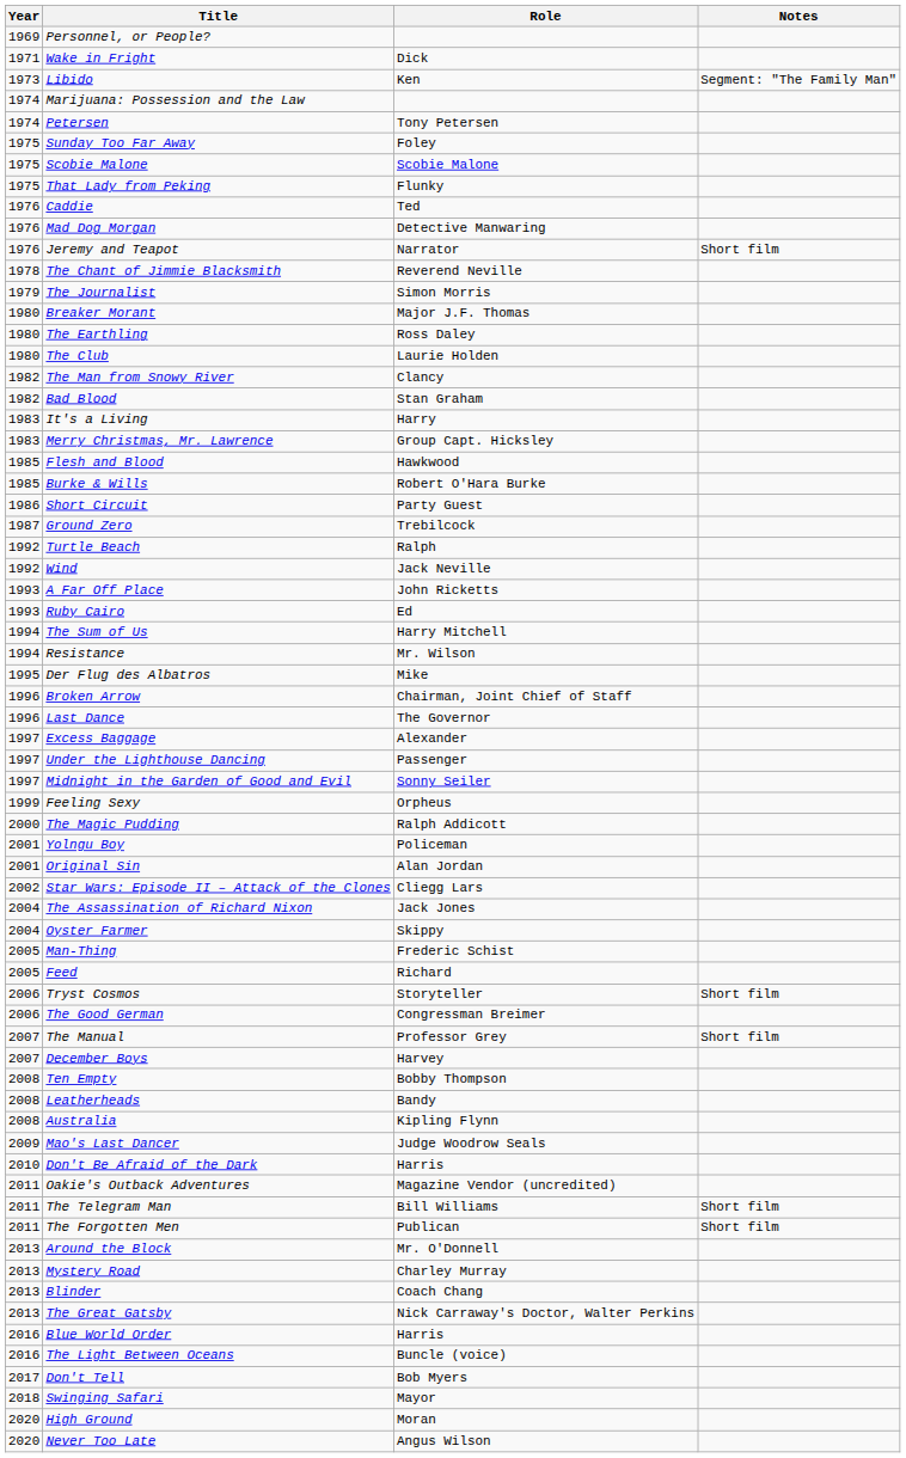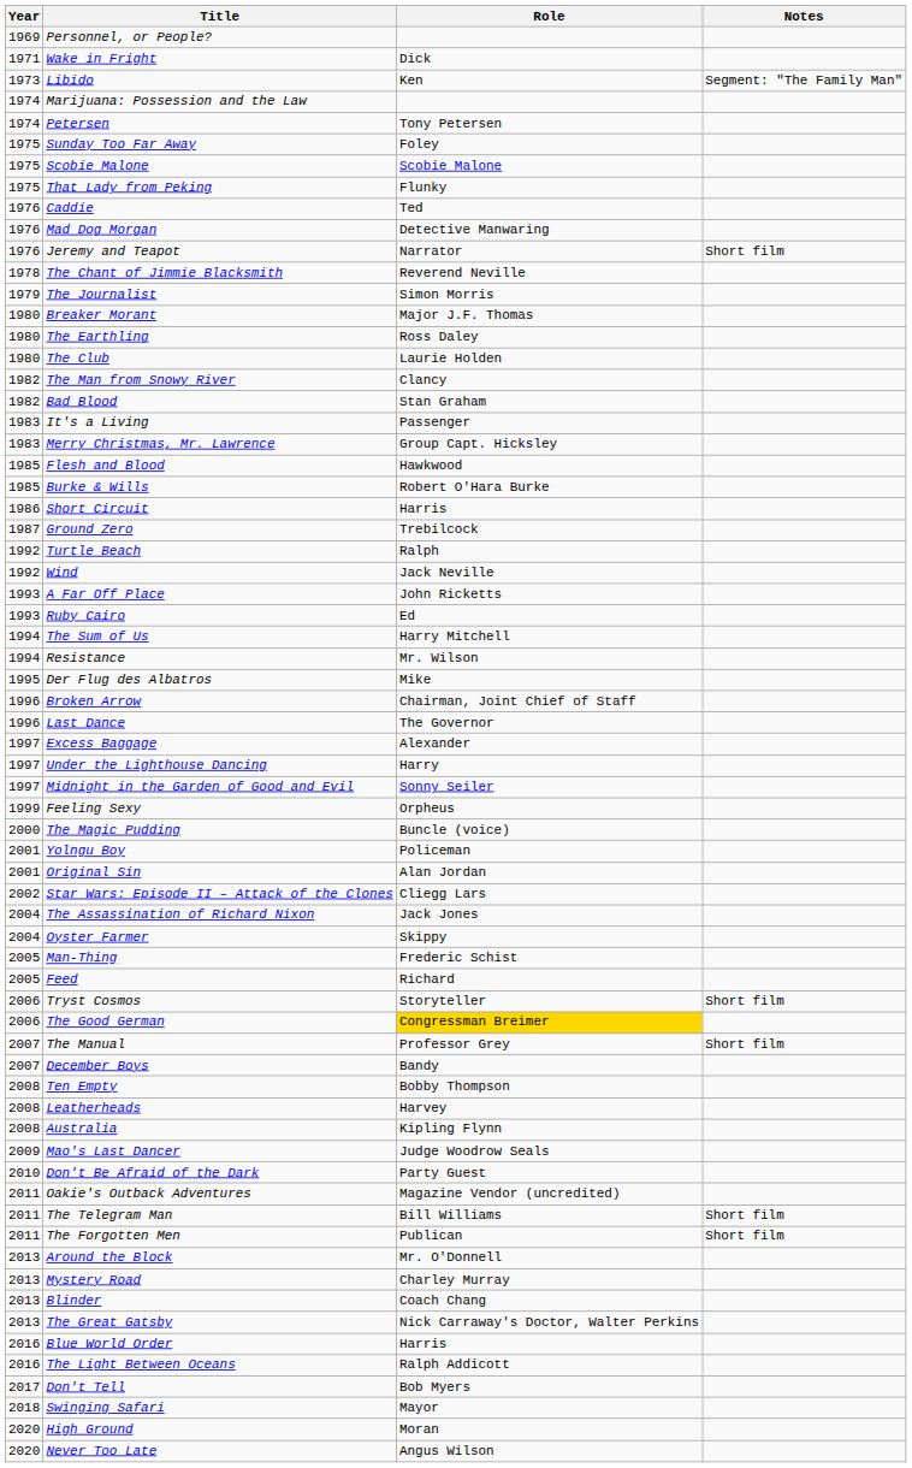 <table class="wikitable sortable">
 <tr>
 <th>Year</th>
 <th>Title</th>
 <th>Role</th>
 <th class="unsortable">Notes</th>
 </tr>
 <tr>
 <td>1969</td>
 <td><em>Personnel, or People?</em></td>
 <td></td>
 <td></td>
 </tr>
 <tr>
 <td>1971</td>
 <td><em><a href='#'>Wake in Fright</a></em></td>
 <td>Dick</td>
 <td></td>
 </tr>
 <tr>
 <td>1973</td>
 <td><em><a href='#'>Libido</a></em></td>
 <td>Ken</td>
 <td>Segment: "The Family Man"</td>
 </tr>
 <tr>
 <td>1974</td>
 <td><em>Marijuana: Possession and the Law</em></td>
 <td></td>
 <td></td>
 </tr>
 <tr>
 <td>1974</td>
 <td><em><a href='#'>Petersen</a></em></td>
 <td>Tony Petersen</td>
 <td></td>
 </tr>
 <tr>
 <td>1975</td>
 <td><em><a href='#'>Sunday Too Far Away</a></em></td>
 <td>Foley</td>
 <td></td>
 </tr>
 <tr>
 <td>1975</td>
 <td><em><a href='#'>Scobie Malone</a></em></td>
 <td><a href='#'>Scobie Malone</a></td>
 <td></td>
 </tr>
 <tr>
 <td>1975</td>
 <td><em><a href='#'>That Lady from Peking</a></em></td>
 <td>Flunky</td>
 <td></td>
 </tr>
 <tr>
 <td>1976</td>
 <td><em><a href='#'>Caddie</a></em></td>
 <td>Ted</td>
 <td></td>
 </tr>
 <tr>
 <td>1976</td>
 <td><em><a href='#'>Mad Dog Morgan</a></em></td>
 <td>Detective Manwaring</td>
 <td></td>
 </tr>
 <tr>
 <td>1976</td>
 <td><em>Jeremy and Teapot</em></td>
 <td>Narrator</td>
 <td>Short film</td>
 </tr>
 <tr>
 <td>1978</td>
 <td><em><a href='#'>The Chant of Jimmie Blacksmith</a></em></td>
 <td>Reverend Neville</td>
 <td></td>
 </tr>
 <tr>
 <td>1979</td>
 <td><em><a href='#'>The Journalist</a></em></td>
 <td>Simon Morris</td>
 <td></td>
 </tr>
 <tr>
 <td>1980</td>
 <td><em><a href='#'>Breaker Morant</a></em></td>
 <td>Major J.F. Thomas</td>
 <td></td>
 </tr>
 <tr>
 <td>1980</td>
 <td><em><a href='#'>The Earthling</a></em></td>
 <td>Ross Daley</td>
 <td></td>
 </tr>
 <tr>
 <td>1980</td>
 <td><em><a href='#'>The Club</a></em></td>
 <td>Laurie Holden</td>
 <td></td>
 </tr>
 <tr>
 <td>1982</td>
 <td><em><a href='#'>The Man from Snowy River</a></em></td>
 <td>Clancy</td>
 <td></td>
 </tr>
 <tr>
 <td>1982</td>
 <td><em><a href='#'>Bad Blood</a></em></td>
 <td>Stan Graham</td>
 <td></td>
 </tr>
 <tr>
 <td>1983</td>
 <td><em>It's a Living</em></td>
-<td>Harry</td>
+<td>Passenger</td>
 <td></td>
 </tr>
 <tr>
 <td>1983</td>
 <td><em><a href='#'>Merry Christmas, Mr. Lawrence</a></em></td>
 <td>Group Capt. Hicksley</td>
 <td></td>
 </tr>
 <tr>
 <td>1985</td>
 <td><em><a href='#'>Flesh and Blood</a></em></td>
 <td>Hawkwood</td>
 <td></td>
 </tr>
 <tr>
 <td>1985</td>
 <td><em><a href='#'>Burke & Wills</a></em></td>
 <td>Robert O'Hara Burke</td>
 <td></td>
 </tr>
 <tr>
 <td>1986</td>
 <td><em><a href='#'>Short Circuit</a></em></td>
-<td>Party Guest</td>
+<td>Harris</td>
 <td></td>
 </tr>
 <tr>
 <td>1987</td>
 <td><em><a href='#'>Ground Zero</a></em></td>
 <td>Trebilcock</td>
 <td></td>
 </tr>
 <tr>
 <td>1992</td>
 <td><em><a href='#'>Turtle Beach</a></em></td>
 <td>Ralph</td>
 <td></td>
 </tr>
 <tr>
 <td>1992</td>
 <td><em><a href='#'>Wind</a></em></td>
 <td>Jack Neville</td>
 <td></td>
 </tr>
 <tr>
 <td>1993</td>
 <td><em><a href='#'>A Far Off Place</a></em></td>
 <td>John Ricketts</td>
 <td></td>
 </tr>
 <tr>
 <td>1993</td>
 <td><em><a href='#'>Ruby Cairo</a></em></td>
 <td>Ed</td>
 <td></td>
 </tr>
 <tr>
 <td>1994</td>
 <td><em><a href='#'>The Sum of Us</a></em></td>
 <td>Harry Mitchell</td>
 <td></td>
 </tr>
 <tr>
 <td>1994</td>
 <td><em>Resistance</em></td>
 <td>Mr. Wilson</td>
 <td></td>
 </tr>
 <tr>
 <td>1995</td>
 <td><em>Der Flug des Albatros</em></td>
 <td>Mike</td>
 <td></td>
 </tr>
 <tr>
 <td>1996</td>
 <td><em><a href='#'>Broken Arrow</a></em></td>
 <td>Chairman, Joint Chief of Staff</td>
 <td></td>
 </tr>
 <tr>
 <td>1996</td>
 <td><em><a href='#'>Last Dance</a></em></td>
 <td>The Governor</td>
 <td></td>
 </tr>
 <tr>
 <td>1997</td>
 <td><em><a href='#'>Excess Baggage</a></em></td>
 <td>Alexander</td>
 <td></td>
 </tr>
 <tr>
 <td>1997</td>
 <td><em><a href='#'>Under the Lighthouse Dancing</a></em></td>
-<td>Passenger</td>
+<td>Harry</td>
 <td></td>
 </tr>
 <tr>
 <td>1997</td>
 <td><em><a href='#'>Midnight in the Garden of Good and Evil</a></em></td>
 <td><a href='#'>Sonny Seiler</a></td>
 <td></td>
 </tr>
 <tr>
 <td>1999</td>
 <td><em>Feeling Sexy</em></td>
 <td>Orpheus</td>
 <td></td>
 </tr>
 <tr>
 <td>2000</td>
 <td><em><a href='#'>The Magic Pudding</a></em></td>
-<td>Ralph Addicott</td>
+<td>Buncle (voice)</td>
 <td></td>
 </tr>
 <tr>
 <td>2001</td>
 <td><em><a href='#'>Yolngu Boy</a></em></td>
 <td>Policeman</td>
 <td></td>
 </tr>
 <tr>
 <td>2001</td>
 <td><em><a href='#'>Original Sin</a></em></td>
 <td>Alan Jordan</td>
 <td></td>
 </tr>
 <tr>
 <td>2002</td>
 <td><em><a href='#'>Star Wars: Episode II – Attack of the Clones</a></em></td>
 <td>Cliegg Lars</td>
 <td></td>
 </tr>
 <tr>
 <td>2004</td>
 <td><em><a href='#'>The Assassination of Richard Nixon</a></em></td>
 <td>Jack Jones</td>
 <td></td>
 </tr>
 <tr>
 <td>2004</td>
 <td><em><a href='#'>Oyster Farmer</a></em></td>
 <td>Skippy</td>
 <td></td>
 </tr>
 <tr>
 <td>2005</td>
 <td><em><a href='#'>Man-Thing</a></em></td>
 <td>Frederic Schist</td>
 <td></td>
 </tr>
 <tr>
 <td>2005</td>
 <td><em><a href='#'>Feed</a></em></td>
 <td>Richard</td>
 <td></td>
 </tr>
 <tr>
 <td>2006</td>
 <td><em>Tryst Cosmos</em></td>
 <td>Storyteller</td>
 <td>Short film</td>
 </tr>
 <tr>
 <td>2006</td>
 <td><em><a href='#'>The Good German</a></em></td>
-<td>Congressman Breimer</td>
+<td style="background: gold;">Congressman Breimer</td>
 <td></td>
 </tr>
 <tr>
 <td>2007</td>
 <td><em>The Manual</em></td>
 <td>Professor Grey</td>
 <td>Short film</td>
 </tr>
 <tr>
 <td>2007</td>
 <td><em><a href='#'>December Boys</a></em></td>
-<td>Harvey</td>
+<td>Bandy</td>
 <td></td>
 </tr>
 <tr>
 <td>2008</td>
 <td><em><a href='#'>Ten Empty</a></em></td>
 <td>Bobby Thompson</td>
 <td></td>
 </tr>
 <tr>
 <td>2008</td>
 <td><em><a href='#'>Leatherheads</a></em></td>
-<td>Bandy</td>
+<td>Harvey</td>
 <td></td>
 </tr>
 <tr>
 <td>2008</td>
 <td><em><a href='#'>Australia</a></em></td>
 <td>Kipling Flynn</td>
 <td></td>
 </tr>
 <tr>
 <td>2009</td>
 <td><em><a href='#'>Mao's Last Dancer</a></em></td>
 <td>Judge Woodrow Seals</td>
 <td></td>
 </tr>
 <tr>
 <td>2010</td>
 <td><em><a href='#'>Don't Be Afraid of the Dark</a></em></td>
-<td>Harris</td>
+<td>Party Guest</td>
 <td></td>
 </tr>
 <tr>
 <td>2011</td>
 <td><em>Oakie's Outback Adventures</em></td>
 <td>Magazine Vendor (uncredited)</td>
 <td></td>
 </tr>
 <tr>
 <td>2011</td>
 <td><em>The Telegram Man</em></td>
 <td>Bill Williams</td>
 <td>Short film</td>
 </tr>
 <tr>
 <td>2011</td>
 <td><em>The Forgotten Men</em></td>
 <td>Publican</td>
 <td>Short film</td>
 </tr>
 <tr>
 <td>2013</td>
 <td><em><a href='#'>Around the Block</a></em></td>
 <td>Mr. O'Donnell</td>
 <td></td>
 </tr>
 <tr>
 <td>2013</td>
 <td><em><a href='#'>Mystery Road</a></em></td>
 <td>Charley Murray</td>
 <td></td>
 </tr>
 <tr>
 <td>2013</td>
 <td><em><a href='#'>Blinder</a></em></td>
 <td>Coach Chang</td>
 <td></td>
 </tr>
 <tr>
 <td>2013</td>
 <td><em><a href='#'>The Great Gatsby</a></em></td>
 <td>Nick Carraway's Doctor, Walter Perkins</td>
 <td></td>
 </tr>
 <tr>
 <td>2016</td>
 <td><em><a href='#'>Blue World Order</a> </em></td>
 <td>Harris</td>
 <td></td>
 </tr>
 <tr>
 <td>2016</td>
 <td><em><a href='#'>The Light Between Oceans</a> </em></td>
-<td>Buncle (voice)</td>
+<td>Ralph Addicott</td>
 <td></td>
 </tr>
 <tr>
 <td>2017</td>
 <td><em><a href='#'>Don't Tell</a></em></td>
 <td>Bob Myers</td>
 <td></td>
 </tr>
 <tr>
 <td>2018</td>
 <td><em><a href='#'>Swinging Safari</a></em></td>
 <td>Mayor</td>
 <td></td>
 </tr>
 <tr>
 <td>2020</td>
 <td><em><a href='#'>High Ground</a></em></td>
 <td>Moran</td>
 <td></td>
 </tr>
 <tr>
 <td>2020</td>
 <td><em><a href='#'>Never Too Late</a></em></td>
 <td>Angus Wilson</td>
 <td></td>
 </tr>
 </table>
